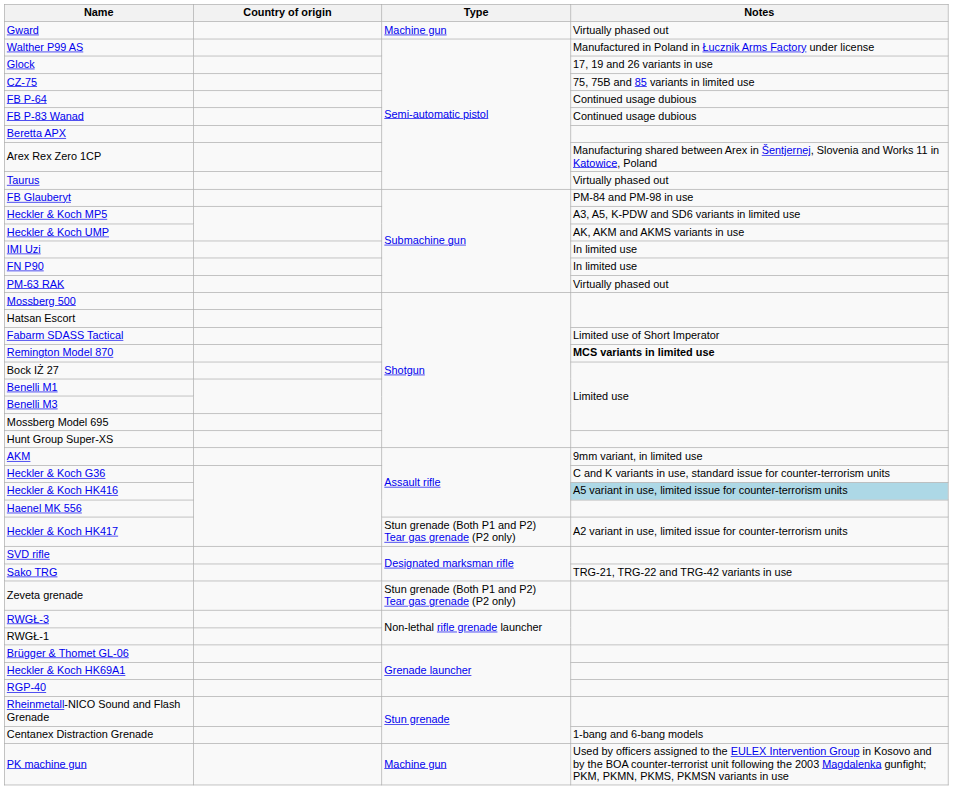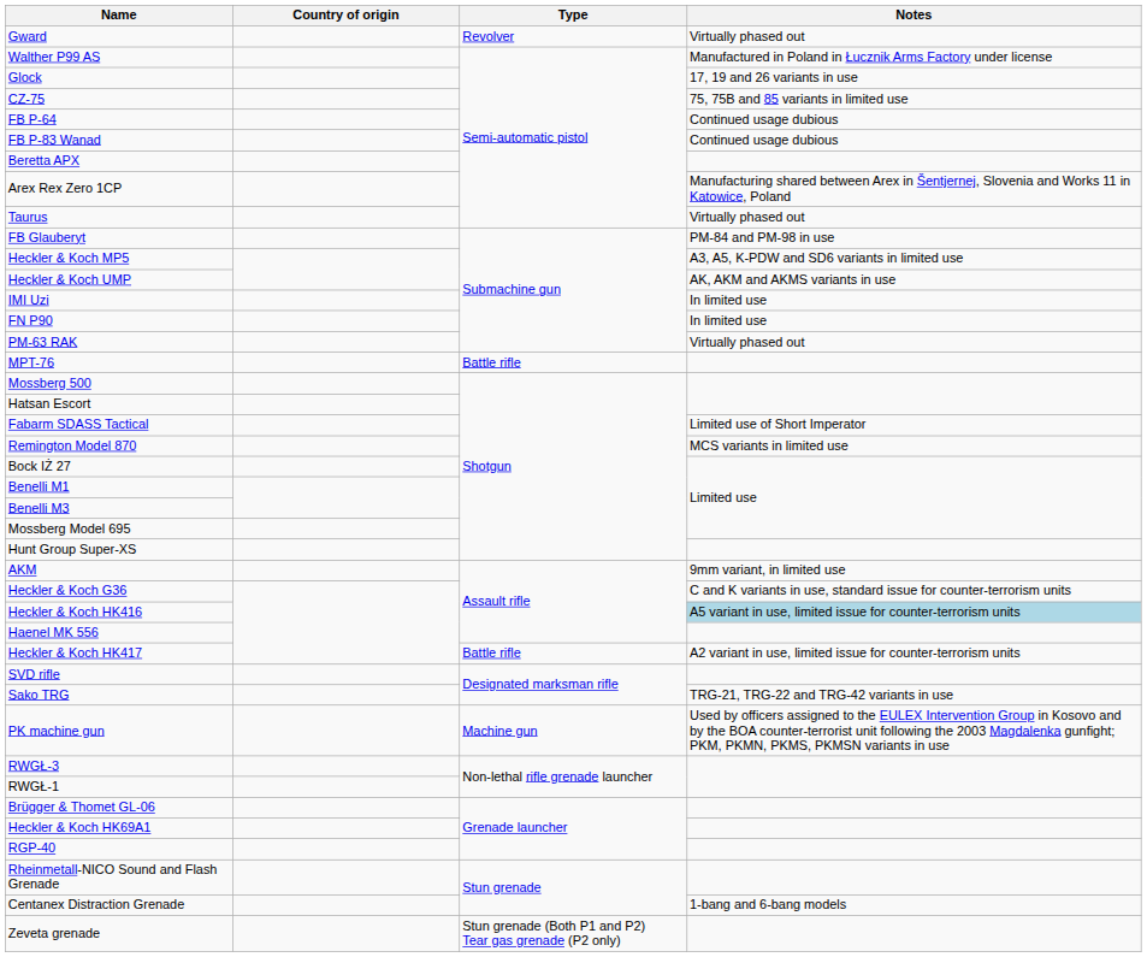 <table class=wikitable border="0" width="70%">
 <tr>
 <th width="20%">Name</th>
 <th width="20%">Country of origin</th>
 <th width="20%">Type</th>
 <th>Notes</th>
 </tr>
 <tr>
 <td><a href='#'>Gward</a></td>
 <td></td>
-<td><a href='#'>Machine gun</a></td>
+<td><a href='#'>Revolver</a></td>
 <td>Virtually phased out</td>
 </tr>
 <tr>
 <td><a href='#'>Walther P99 AS</a></td>
 <td><br></td>
 <td rowspan="8"><a href='#'>Semi-automatic pistol</a></td>
 <td>Manufactured in Poland in <a href='#'>Łucznik Arms Factory</a> under license</td>
 </tr>
 <tr>
 <td><a href='#'>Glock</a></td>
 <td></td>
 <td>17, 19 and 26 variants in use</td>
 </tr>
 <tr>
 <td><a href='#'>CZ-75</a></td>
 <td><br></td>
 <td>75, 75B and <a href='#'>85</a> variants in limited use</td>
 </tr>
 <tr>
 <td><a href='#'>FB P-64</a></td>
 <td></td>
 <td>Continued usage dubious</td>
 </tr>
 <tr>
 <td><a href='#'>FB P-83 Wanad</a></td>
 <td></td>
 <td>Continued usage dubious</td>
 </tr>
 <tr>
 <td><a href='#'>Beretta APX</a></td>
 <td></td>
 <td></td>
 </tr>
 <tr>
 <td>Arex Rex Zero 1CP</td>
 <td><br></td>
 <td>Manufacturing shared between Arex in <a href='#'>Šentjernej</a>, Slovenia and Works 11 in <a href='#'>Katowice</a>, Poland</td>
 </tr>
 <tr>
 <td><a href='#'>Taurus</a></td>
 <td></td>
 <td>Virtually phased out</td>
 </tr>
 <tr>
 <td><a href='#'>FB Glauberyt</a></td>
 <td></td>
 <td rowspan="6"><a href='#'>Submachine gun</a></td>
 <td>PM-84 and PM-98 in use</td>
 </tr>
 <tr>
 <td><a href='#'>Heckler & Koch MP5</a></td>
 <td rowspan="2"></td>
 <td>A3, A5, K-PDW and SD6 variants in limited use</td>
 </tr>
 <tr>
 <td><a href='#'>Heckler & Koch UMP</a></td>
 <td>AK, AKM and AKMS variants in use</td>
 </tr>
 <tr>
 <td><a href='#'>IMI Uzi</a></td>
 <td></td>
 <td>In limited use</td>
 </tr>
 <tr>
 <td><a href='#'>FN P90</a></td>
 <td></td>
 <td>In limited use</td>
 </tr>
 <tr>
 <td><a href='#'>PM-63 RAK</a></td>
 <td></td>
 <td>Virtually phased out</td>
 </tr>
 <tr>
+<td><a href='#'>MPT-76</a></td>
+<td></td>
+<td><a href='#'>Battle rifle</a></td>
+<td></td>
+</tr>
+<tr>
 <td><a href='#'>Mossberg 500</a></td>
 <td></td>
 <td rowspan="9"><a href='#'>Shotgun</a></td>
 <td rowspan="2"></td>
 </tr>
 <tr>
 <td>Hatsan Escort</td>
 <td></td>
 </tr>
 <tr>
 <td><a href='#'>Fabarm SDASS Tactical</a></td>
 <td></td>
 <td>Limited use of Short Imperator</td>
 </tr>
 <tr>
 <td><a href='#'>Remington Model 870</a></td>
 <td></td>
-<td><strong>MCS variants in limited use</strong></td>
+<td>MCS variants in limited use</td>
 </tr>
 <tr>
 <td>Bock IŻ 27</td>
 <td></td>
 <td rowspan="4">Limited use</td>
 </tr>
 <tr>
 <td><a href='#'>Benelli M1</a></td>
 <td rowspan="2"></td>
 </tr>
 <tr>
 <td><a href='#'>Benelli M3</a></td>
 </tr>
 <tr>
 <td>Mossberg Model 695</td>
 <td></td>
 </tr>
 <tr>
 <td>Hunt Group Super-XS</td>
 <td></td>
 <td></td>
 </tr>
 <tr>
 <td><a href='#'>AKM</a></td>
 <td><br></td>
 <td rowspan="4"><a href='#'>Assault rifle</a></td>
 <td>9mm variant, in limited use</td>
 </tr>
 <tr>
 <td><a href='#'>Heckler & Koch G36</a></td>
 <td rowspan="4"></td>
 <td>C and K variants in use, standard issue for counter-terrorism units</td>
 </tr>
 <tr>
 <td><a href='#'>Heckler & Koch HK416</a></td>
 <td style="background: lightblue;">A5 variant in use, limited issue for counter-terrorism units</td>
 </tr>
 <tr>
 <td><a href='#'>Haenel MK 556</a></td>
 <td></td>
 </tr>
 <tr>
 <td><a href='#'>Heckler & Koch HK417</a></td>
-<td>Stun grenade (Both P1 and P2)<br><a href='#'>Tear gas grenade</a> (P2 only)</td>
+<td><a href='#'>Battle rifle</a></td>
 <td>A2 variant in use, limited issue for counter-terrorism units</td>
 </tr>
 <tr>
 <td><a href='#'>SVD rifle</a></td>
 <td><br></td>
 <td rowspan="2"><a href='#'>Designated marksman rifle</a></td>
 <td></td>
 </tr>
 <tr>
 <td><a href='#'>Sako TRG</a></td>
 <td></td>
 <td>TRG-21, TRG-22 and TRG-42 variants in use</td>
 </tr>
 <tr>
-<td>Zeveta grenade</td>
-<td></td>
-<td>Stun grenade (Both P1 and P2)<br><a href='#'>Tear gas grenade</a> (P2 only)</td>
-<td></td>
+<td><a href='#'>PK machine gun</a></td>
+<td><br></td>
+<td><a href='#'>Machine gun</a></td>
+<td>Used by officers assigned to the <a href='#'>EULEX Intervention Group</a> in Kosovo and by the BOA counter-terrorist unit following the 2003 <a href='#'>Magdalenka</a> gunfight; PKM, PKMN, PKMS, PKMSN variants in use</td>
 </tr>
 <tr>
 <td><a href='#'>RWGŁ-3</a></td>
 <td></td>
 <td rowspan="2">Non-lethal <a href='#'>rifle grenade</a> launcher</td>
 <td rowspan="2"></td>
 </tr>
 <tr>
 <td>RWGŁ-1</td>
 <td></td>
 </tr>
 <tr>
 <td><a href='#'>Brügger & Thomet GL-06</a></td>
 <td></td>
 <td rowspan="3"><a href='#'>Grenade launcher</a></td>
 <td></td>
 </tr>
 <tr>
 <td><a href='#'>Heckler & Koch HK69A1</a></td>
 <td></td>
 <td></td>
 </tr>
 <tr>
 <td><a href='#'>RGP-40</a></td>
 <td></td>
 <td></td>
 </tr>
 <tr>
 <td><a href='#'>Rheinmetall</a>-NICO Sound and Flash Grenade</td>
 <td></td>
 <td rowspan="2"><a href='#'>Stun grenade</a></td>
 <td></td>
 </tr>
 <tr>
 <td>Centanex Distraction Grenade</td>
 <td></td>
 <td>1-bang and 6-bang models</td>
 </tr>
 <tr>
-<td><a href='#'>PK machine gun</a></td>
-<td><br></td>
-<td><a href='#'>Machine gun</a></td>
-<td>Used by officers assigned to the <a href='#'>EULEX Intervention Group</a> in Kosovo and by the BOA counter-terrorist unit following the 2003 <a href='#'>Magdalenka</a> gunfight; PKM, PKMN, PKMS, PKMSN variants in use</td>
+<td>Zeveta grenade</td>
+<td></td>
+<td>Stun grenade (Both P1 and P2)<br><a href='#'>Tear gas grenade</a> (P2 only)</td>
+<td></td>
 </tr>
 </table>
